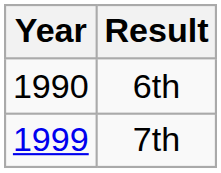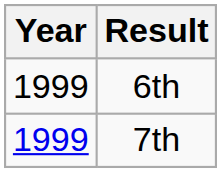 <table class="wikitable" style="text-align:center">
 <tr>
 <th>Year</th>
 <th>Result</th>
 </tr>
 <tr>
-<td>1990</td>
+<td>1999</td>
 <td>6th</td>
 </tr>
 <tr>
 <td><a href='#'>1999</a></td>
 <td>7th</td>
 </tr>
 </table>
